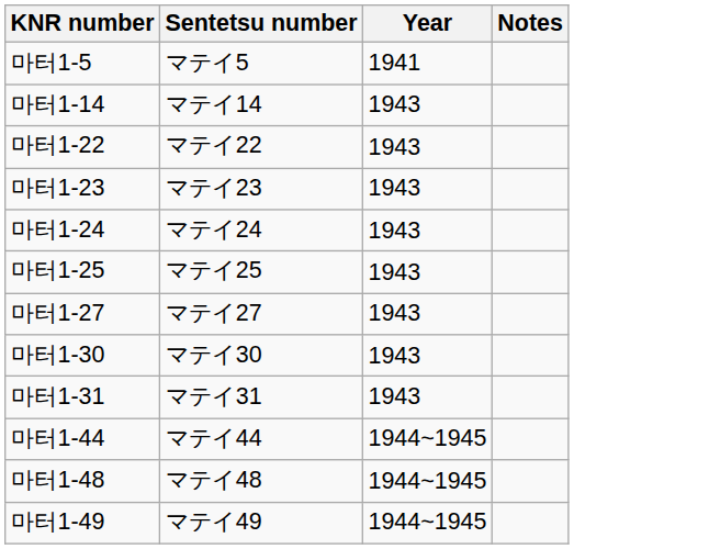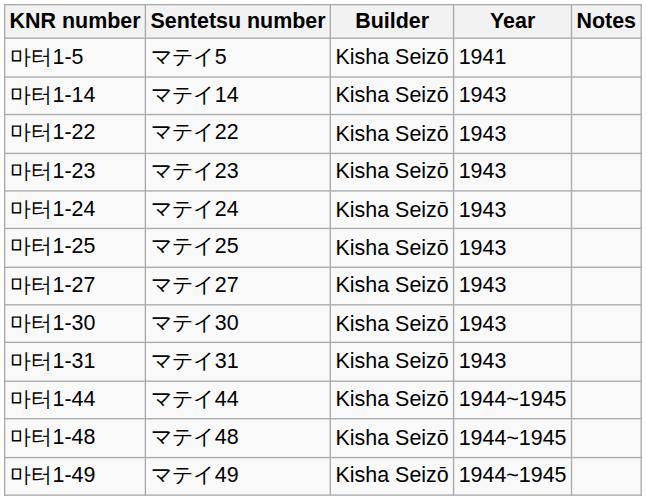 <table class="wikitable">
 <tr>
 <th>KNR number</th>
 <th>Sentetsu number</th>
+<th>Builder</th>
 <th>Year</th>
 <th>Notes</th>
 </tr>
 <tr>
 <td>마터1-5</td>
 <td>マテイ5</td>
+<td>Kisha Seizō</td>
 <td>1941</td>
 <td></td>
 </tr>
 <tr>
 <td>마터1-14</td>
 <td>マテイ14</td>
+<td>Kisha Seizō</td>
 <td>1943</td>
 <td></td>
 </tr>
 <tr>
 <td>마터1-22</td>
 <td>マテイ22</td>
+<td>Kisha Seizō</td>
 <td>1943</td>
 <td></td>
 </tr>
 <tr>
 <td>마터1-23</td>
 <td>マテイ23</td>
+<td>Kisha Seizō</td>
 <td>1943</td>
 <td></td>
 </tr>
 <tr>
 <td>마터1-24</td>
 <td>マテイ24</td>
+<td>Kisha Seizō</td>
 <td>1943</td>
 <td></td>
 </tr>
 <tr>
 <td>마터1-25</td>
 <td>マテイ25</td>
+<td>Kisha Seizō</td>
 <td>1943</td>
 <td></td>
 </tr>
 <tr>
 <td>마터1-27</td>
 <td>マテイ27</td>
+<td>Kisha Seizō</td>
 <td>1943</td>
 <td></td>
 </tr>
 <tr>
 <td>마터1-30</td>
 <td>マテイ30</td>
+<td>Kisha Seizō</td>
 <td>1943</td>
 <td></td>
 </tr>
 <tr>
 <td>마터1-31</td>
 <td>マテイ31</td>
+<td>Kisha Seizō</td>
 <td>1943</td>
 <td></td>
 </tr>
 <tr>
 <td>마터1-44</td>
 <td>マテイ44</td>
+<td>Kisha Seizō</td>
 <td>1944~1945</td>
 <td></td>
 </tr>
 <tr>
 <td>마터1-48</td>
 <td>マテイ48</td>
+<td>Kisha Seizō</td>
 <td>1944~1945</td>
 <td></td>
 </tr>
 <tr>
 <td>마터1-49</td>
 <td>マテイ49</td>
+<td>Kisha Seizō</td>
 <td>1944~1945</td>
 <td></td>
 </tr>
 </table>
